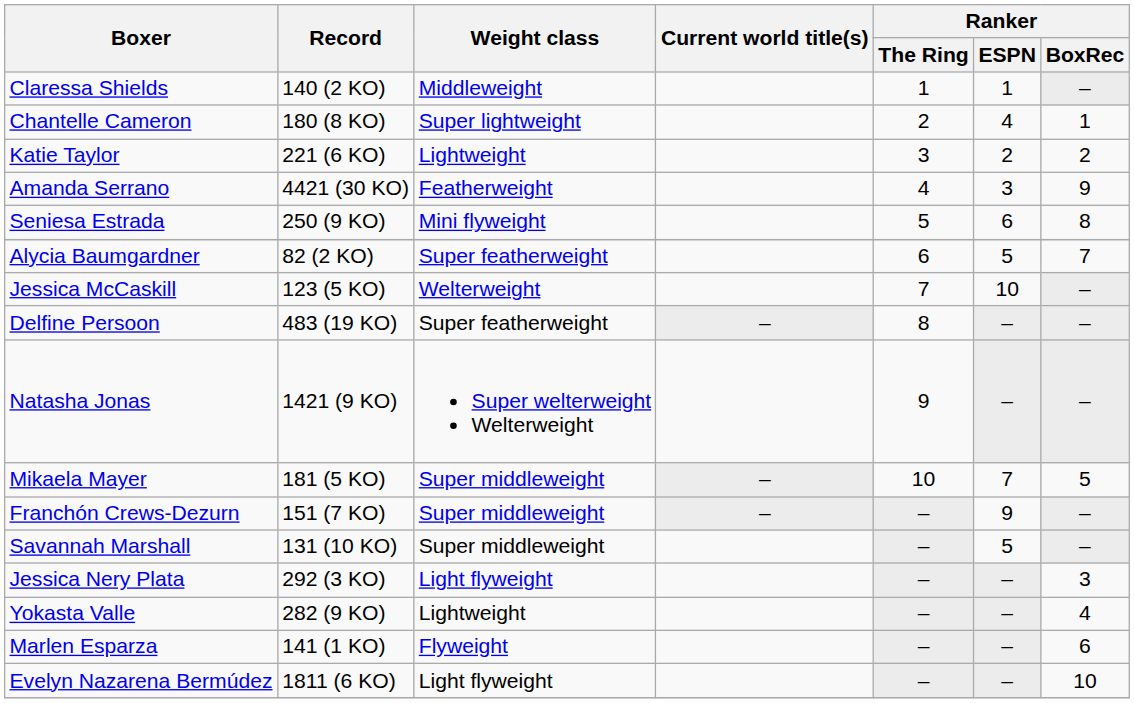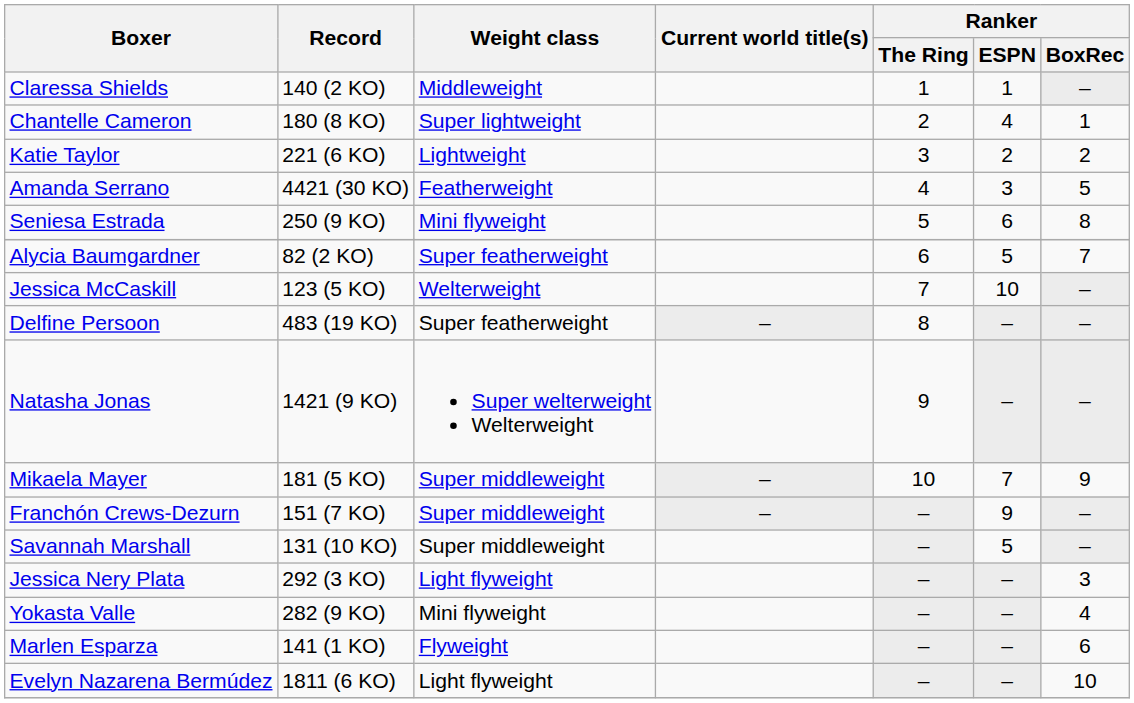 <table class="wikitable sortable">
 <tr>
 <th rowspan=2>Boxer</th>
 <th rowspan=2>Record</th>
 <th rowspan=2>Weight class</th>
 <th rowspan=2>Current world title(s)</th>
 <th colspan=3>Ranker</th>
 </tr>
 <tr>
 <th data-sort-type=number>The Ring<br></th>
 <th data-sort-type=number>ESPN<br></th>
 <th data-sort-type=number>BoxRec<br></th>
 </tr>
 <tr>
 <td><a href='#'>Claressa Shields</a></td>
 <td>140 (2 KO)</td>
 <td><a href='#'>Middleweight</a></td>
 <td></td>
 <td align=center>1</td>
 <td align=center>1</td>
 <td align=center bgcolor=#ECECEC data-sort-value=11>–</td>
 </tr>
 <tr>
 <td><a href='#'>Chantelle Cameron</a></td>
 <td>180 (8 KO)</td>
 <td><a href='#'>Super lightweight</a></td>
 <td></td>
 <td align=center>2</td>
 <td align=center>4</td>
 <td align=center>1</td>
 </tr>
 <tr>
 <td><a href='#'>Katie Taylor</a></td>
 <td>221 (6 KO)</td>
 <td><a href='#'>Lightweight</a></td>
 <td></td>
 <td align=center>3</td>
 <td align=center>2</td>
 <td align=center>2</td>
 </tr>
 <tr>
 <td><a href='#'>Amanda Serrano</a></td>
 <td>4421 (30 KO)</td>
 <td><a href='#'>Featherweight</a></td>
 <td></td>
 <td align=center>4</td>
 <td align=center>3</td>
-<td align=center>9</td>
+<td align=center>5</td>
 </tr>
 <tr>
 <td><a href='#'>Seniesa Estrada</a></td>
 <td>250 (9 KO)</td>
 <td><a href='#'>Mini flyweight</a></td>
 <td></td>
 <td align=center>5</td>
 <td align=center>6</td>
 <td align=center>8</td>
 </tr>
 <tr>
 </tr>
 <tr>
 <td><a href='#'>Alycia Baumgardner</a></td>
 <td>82 (2 KO)</td>
 <td><a href='#'>Super featherweight</a></td>
 <td></td>
 <td align=center>6</td>
 <td align=center>5</td>
 <td align=center>7</td>
 </tr>
 <tr>
 <td><a href='#'>Jessica McCaskill</a></td>
 <td>123 (5 KO)</td>
 <td><a href='#'>Welterweight</a></td>
 <td></td>
 <td align=center>7</td>
 <td align=center>10</td>
 <td align=center bgcolor=#ECECEC data-sort-value=11>–</td>
 </tr>
 <tr>
 <td><a href='#'>Delfine Persoon</a></td>
 <td>483 (19 KO)</td>
 <td>Super featherweight</td>
 <td align=center bgcolor=#ECECEC data-sort-value="Z">–</td>
 <td align=center>8</td>
 <td align=center bgcolor=#ECECEC data-sort-value=11>–</td>
 <td align=center bgcolor=#ECECEC data-sort-value=11>–</td>
 </tr>
 <tr>
 <td><a href='#'>Natasha Jonas</a></td>
 <td>1421 (9 KO)</td>
 <td><br><ul><li><a href='#'>Super welterweight</a></li><li>Welterweight</li></ul></td>
 <td></td>
 <td align=center>9</td>
 <td align=center bgcolor=#ECECEC data-sort-value=11>–</td>
 <td align=center bgcolor=#ECECEC data-sort-value=11>–</td>
 </tr>
 <tr>
 <td><a href='#'>Mikaela Mayer</a></td>
 <td>181 (5 KO)</td>
 <td><a href='#'>Super middleweight</a></td>
 <td align=center bgcolor=#ECECEC data-sort-value="Z">–</td>
 <td align=center>10</td>
 <td align=center>7</td>
-<td align=center>5</td>
+<td align=center>9</td>
 </tr>
 <tr>
 <td><a href='#'>Franchón Crews-Dezurn</a></td>
 <td>151 (7 KO)</td>
 <td><a href='#'>Super middleweight</a></td>
 <td align=center bgcolor=#ECECEC data-sort-value="Z">–</td>
 <td align=center bgcolor=#ECECEC data-sort-value=11>–</td>
 <td align=center>9</td>
 <td align=center bgcolor=#ECECEC data-sort-value=11>–</td>
 </tr>
 <tr>
 <td><a href='#'>Savannah Marshall</a></td>
 <td>131 (10 KO)</td>
 <td>Super middleweight</td>
 <td></td>
 <td align=center bgcolor=#ECECEC data-sort-value=11>–</td>
 <td align=center>5</td>
 <td align=center bgcolor=#ECECEC data-sort-value=11>–</td>
 </tr>
 <tr>
 <td><a href='#'>Jessica Nery Plata</a></td>
 <td>292 (3 KO)</td>
 <td><a href='#'>Light flyweight</a></td>
 <td></td>
 <td align=center bgcolor=#ECECEC data-sort-value=11>–</td>
 <td align=center bgcolor=#ECECEC data-sort-value=11>–</td>
 <td align=center>3</td>
 </tr>
 <tr>
 <td><a href='#'>Yokasta Valle</a></td>
 <td>282 (9 KO)</td>
-<td>Lightweight</td>
+<td>Mini flyweight</td>
 <td></td>
 <td align=center bgcolor=#ECECEC data-sort-value=11>–</td>
 <td align=center bgcolor=#ECECEC data-sort-value=11>–</td>
 <td align=center>4</td>
 </tr>
 <tr>
 <td><a href='#'>Marlen Esparza</a></td>
 <td>141 (1 KO)</td>
 <td><a href='#'>Flyweight</a></td>
 <td></td>
 <td align=center bgcolor=#ECECEC data-sort-value=11>–</td>
 <td align=center bgcolor=#ECECEC data-sort-value=11>–</td>
 <td align=center>6</td>
 </tr>
 <tr>
 <td><a href='#'>Evelyn Nazarena Bermúdez</a></td>
 <td>1811 (6 KO)</td>
 <td>Light flyweight</td>
 <td></td>
 <td align=center bgcolor=#ECECEC data-sort-value=11>–</td>
 <td align=center bgcolor=#ECECEC data-sort-value=11>–</td>
 <td align=center>10</td>
 </tr>
 <tr>
 </tr>
 </table>
